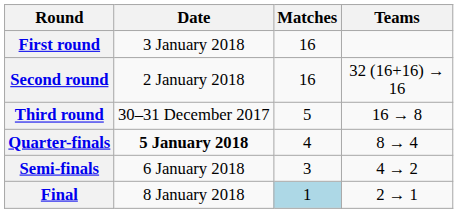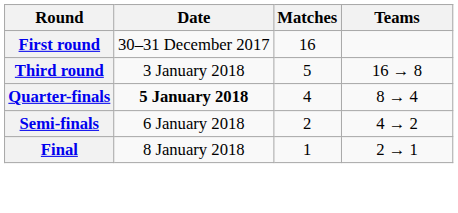 <table class="wikitable" style="text-align: center">
 <tr>
 <th>Round</th>
 <th>Date</th>
 <th>Matches</th>
 <th style="width:100px;">Teams</th>
 </tr>
 <tr>
 <th><a href='#'>First round</a></th>
-<td>3 January 2018</td>
+<td>30–31 December 2017</td>
 <td>16</td>
 <td></td>
 </tr>
 <tr>
-<th><a href='#'>Second round</a></th>
-<td>2 January 2018</td>
-<td>16</td>
-<td>32 (16+16) → 16</td>
-</tr>
-<tr>
 <th><a href='#'>Third round</a></th>
-<td>30–31 December 2017</td>
+<td>3 January 2018</td>
 <td>5</td>
 <td>16 → 8</td>
 </tr>
 <tr>
 <th><a href='#'>Quarter-finals</a></th>
 <td><strong>5 January 2018</strong></td>
 <td>4</td>
 <td>8 → 4</td>
 </tr>
 <tr>
 <th><a href='#'>Semi-finals</a></th>
 <td>6 January 2018</td>
-<td>3</td>
+<td>2</td>
 <td>4 → 2</td>
 </tr>
 <tr>
 <th><a href='#'>Final</a></th>
 <td>8 January 2018</td>
-<td style="background: lightblue;">1</td>
+<td>1</td>
 <td>2 → 1</td>
 </tr>
 </table>
